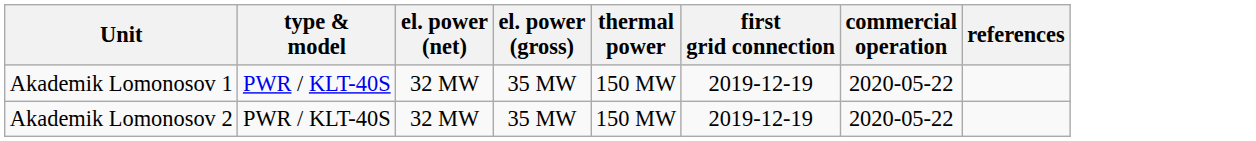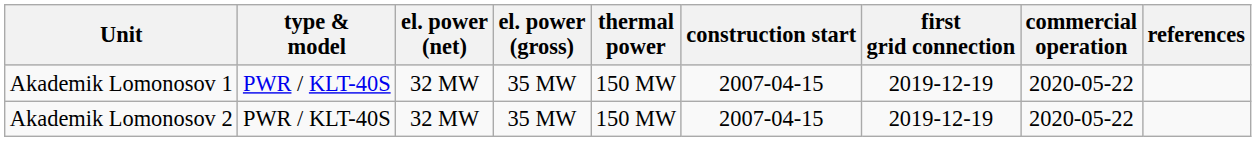 <table class="wikitable">
 <tr>
 <th>Unit </th>
 <th>type & <br>model</th>
 <th>el. power<br>(net)</th>
 <th>el. power<br>(gross)</th>
 <th>thermal<br>power</th>
+<th>construction start</th>
 <th>first <br>grid connection</th>
 <th>commercial <br>operation</th>
 <th>references<br></th>
 </tr>
 <tr>
 <td>Akademik Lomonosov 1</td>
 <td><a href='#'>PWR</a> / <a href='#'>KLT-40S</a></td>
 <td align="center">32 MW</td>
 <td align="center">35 MW</td>
 <td align="center">150 MW</td>
+<td align="center">2007-04-15</td>
 <td align="center">2019-12-19</td>
 <td align="center">2020-05-22</td>
 <td align="center"></td>
 </tr>
 <tr>
 <td>Akademik Lomonosov 2</td>
 <td>PWR / KLT-40S</td>
 <td align="center">32 MW</td>
 <td align="center">35 MW</td>
 <td align="center">150 MW</td>
+<td align="center">2007-04-15</td>
 <td align="center">2019-12-19</td>
 <td align="center">2020-05-22</td>
 <td align="center"></td>
 </tr>
 </table>
